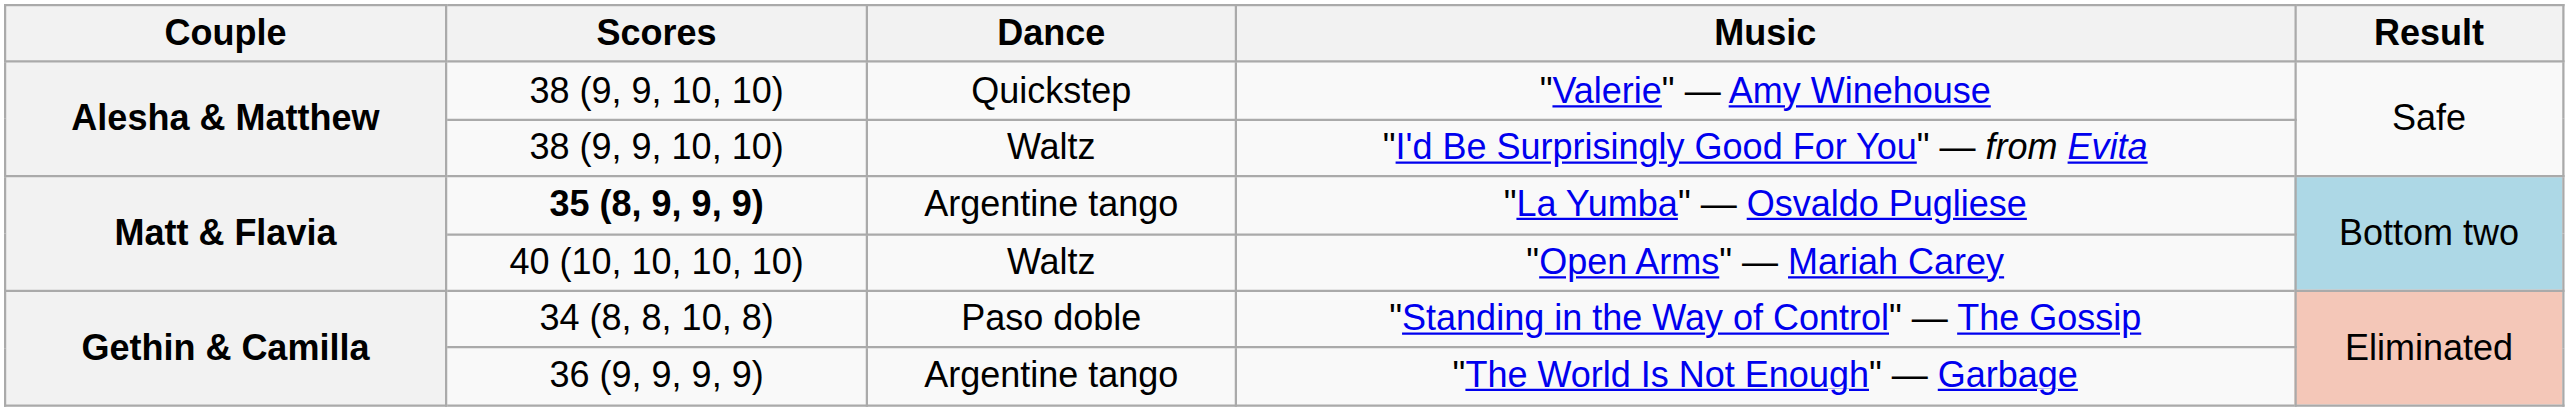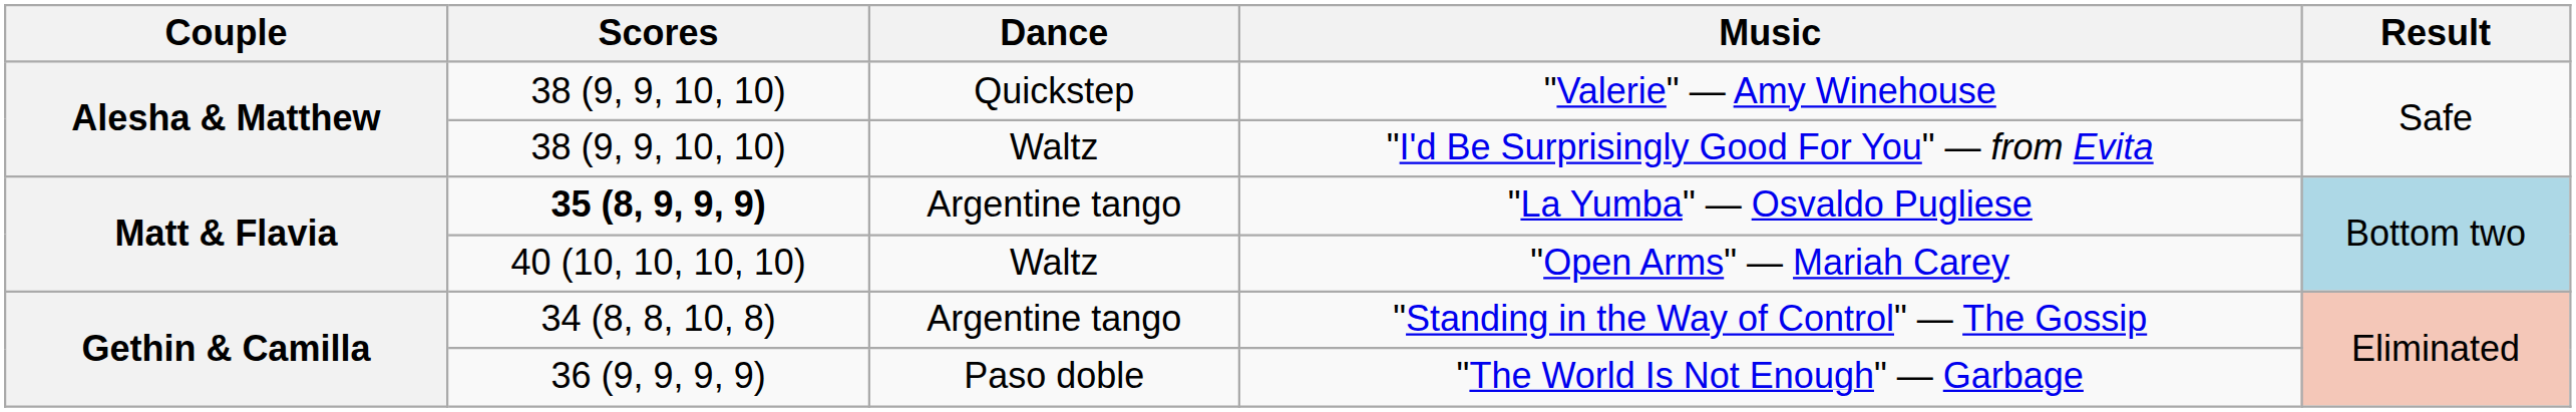 <table class="wikitable sortable" style="text-align:center; width:90%">
 <tr>
 <th scope="col">Couple</th>
 <th scope="col">Scores</th>
 <th scope="col" class="unsortable">Dance</th>
 <th scope="col" class="unsortable">Music</th>
 <th scope="col" class="unsortable">Result</th>
 </tr>
 <tr>
 <th scope="row" rowspan=2>Alesha & Matthew</th>
 <td>38 (9, 9, 10, 10)</td>
 <td>Quickstep</td>
 <td>"<a href='#'>Valerie</a>" — <a href='#'>Amy Winehouse</a></td>
 <td rowspan=2>Safe</td>
 </tr>
 <tr>
 <td>38 (9, 9, 10, 10)</td>
 <td>Waltz</td>
 <td>"<a href='#'>I'd Be Surprisingly Good For You</a>" — <em>from <a href='#'>Evita</a></em></td>
 </tr>
 <tr>
 <th scope="row" rowspan=2>Matt & Flavia</th>
 <td><strong>35 (8, 9, 9, 9)</strong></td>
 <td>Argentine tango</td>
 <td>"<a href='#'>La Yumba</a>" — <a href='#'>Osvaldo Pugliese</a></td>
 <td rowspan=2 bgcolor="lightblue">Bottom two</td>
 </tr>
 <tr>
 <td>40 (10, 10, 10, 10)</td>
 <td>Waltz</td>
 <td>"<a href='#'>Open Arms</a>" — <a href='#'>Mariah Carey</a></td>
 </tr>
 <tr>
 <th scope="row" rowspan=2>Gethin & Camilla</th>
 <td>34 (8, 8, 10, 8)</td>
-<td>Paso doble</td>
+<td>Argentine tango</td>
 <td>"<a href='#'>Standing in the Way of Control</a>" — <a href='#'>The Gossip</a></td>
 <td rowspan=2 bgcolor="f4c7b8">Eliminated</td>
 </tr>
 <tr>
 <td>36 (9, 9, 9, 9)</td>
-<td>Argentine tango</td>
+<td>Paso doble</td>
 <td>"<a href='#'>The World Is Not Enough</a>" — <a href='#'>Garbage</a></td>
 </tr>
 </table>
